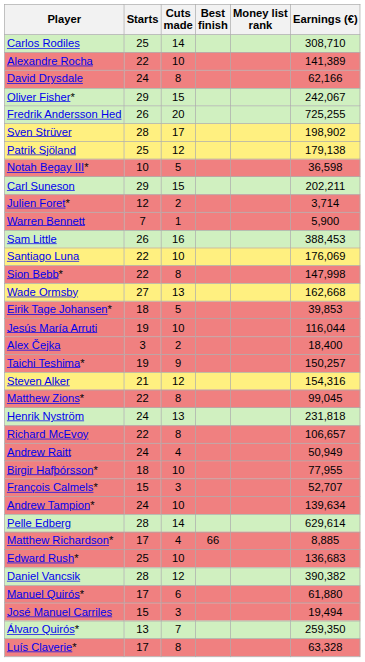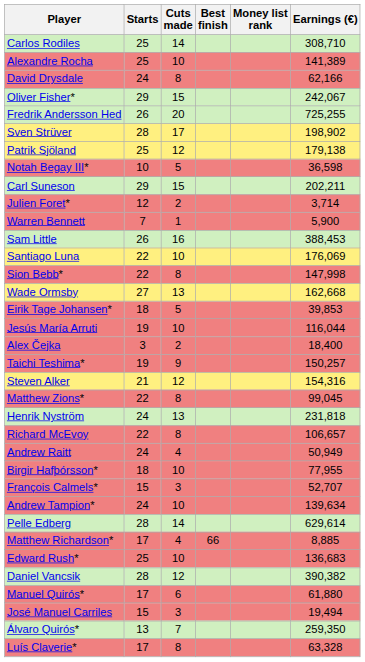 <table class="wikitable sortable" style="text-align:center">
 <tr>
 <th>Player</th>
 <th>Starts</th>
 <th>Cuts<br>made</th>
 <th>Best<br>finish</th>
 <th>Money list<br>rank</th>
 <th>Earnings (€)</th>
 </tr>
 <tr style="background:#D0F0C0;">
 <td align=left> <a href='#'>Carlos Rodiles</a></td>
 <td>25</td>
 <td>14</td>
 <td></td>
 <td></td>
 <td>308,710</td>
 </tr>
 <tr style="background:#F08080;">
 <td align=left> <a href='#'>Alexandre Rocha</a></td>
-<td>22</td>
+<td>25</td>
 <td>10</td>
 <td></td>
 <td></td>
 <td>141,389</td>
 </tr>
 <tr style="background:#F08080;">
 <td align=left> <a href='#'>David Drysdale</a></td>
 <td>24</td>
 <td>8</td>
 <td></td>
 <td></td>
 <td>62,166</td>
 </tr>
 <tr style="background:#D0F0C0;">
 <td align=left> <a href='#'>Oliver Fisher</a>*</td>
 <td>29</td>
 <td>15</td>
 <td></td>
 <td></td>
 <td>242,067</td>
 </tr>
 <tr style="background:#D0F0C0;">
 <td align=left> <a href='#'>Fredrik Andersson Hed</a></td>
 <td>26</td>
 <td>20</td>
 <td></td>
 <td></td>
 <td>725,255</td>
 </tr>
 <tr style="background:#FFF080;">
 <td align=left> <a href='#'>Sven Strüver</a></td>
 <td>28</td>
 <td>17</td>
 <td></td>
 <td></td>
 <td>198,902</td>
 </tr>
 <tr style="background:#FFF080;">
 <td align=left> <a href='#'>Patrik Sjöland</a></td>
 <td>25</td>
 <td>12</td>
 <td></td>
 <td></td>
 <td>179,138</td>
 </tr>
 <tr style="background:#F08080;">
 <td align=left> <a href='#'>Notah Begay III</a>*</td>
 <td>10</td>
 <td>5</td>
 <td></td>
 <td></td>
 <td>36,598</td>
 </tr>
 <tr style="background:#D0F0C0;">
 <td align=left> <a href='#'>Carl Suneson</a></td>
 <td>29</td>
 <td>15</td>
 <td><strong></strong></td>
 <td></td>
 <td>202,211</td>
 </tr>
 <tr style="background:#F08080;">
 <td align=left> <a href='#'>Julien Foret</a>*</td>
 <td>12</td>
 <td>2</td>
 <td></td>
 <td></td>
 <td>3,714</td>
 </tr>
 <tr style="background:#F08080;">
 <td align=left> <a href='#'>Warren Bennett</a></td>
 <td>7</td>
 <td>1</td>
 <td></td>
 <td></td>
 <td>5,900</td>
 </tr>
 <tr style="background:#D0F0C0;">
 <td align=left> <a href='#'>Sam Little</a></td>
 <td>26</td>
 <td>16</td>
 <td></td>
 <td></td>
 <td>388,453</td>
 </tr>
 <tr style="background:#FFF080;">
 <td align=left> <a href='#'>Santiago Luna</a></td>
 <td>22</td>
 <td>10</td>
 <td></td>
 <td></td>
 <td>176,069</td>
 </tr>
 <tr style="background:#F08080;">
 <td align=left> <a href='#'>Sion Bebb</a>*</td>
 <td>22</td>
 <td>8</td>
 <td></td>
 <td></td>
 <td>147,998</td>
 </tr>
 <tr style="background:#FFF080;">
 <td align=left> <a href='#'>Wade Ormsby</a></td>
 <td>27</td>
 <td>13</td>
 <td></td>
 <td></td>
 <td>162,668</td>
 </tr>
 <tr style="background:#F08080;">
 <td align=left> <a href='#'>Eirik Tage Johansen</a>*</td>
 <td>18</td>
 <td>5</td>
 <td></td>
 <td></td>
 <td>39,853</td>
 </tr>
 <tr style="background:#F08080;">
 <td align=left> <a href='#'>Jesús María Arruti</a></td>
 <td>19</td>
 <td>10</td>
 <td></td>
 <td></td>
 <td>116,044</td>
 </tr>
 <tr style="background:#F08080;">
 <td align=left> <a href='#'>Alex Čejka</a></td>
 <td>3</td>
 <td>2</td>
 <td></td>
 <td></td>
 <td>18,400</td>
 </tr>
 <tr style="background:#F08080;">
 <td align=left> <a href='#'>Taichi Teshima</a>*</td>
 <td>19</td>
 <td>9</td>
 <td></td>
 <td></td>
 <td>150,257</td>
 </tr>
 <tr style="background:#FFF080;">
 <td align=left> <a href='#'>Steven Alker</a></td>
 <td>21</td>
 <td>12</td>
 <td></td>
 <td></td>
 <td>154,316</td>
 </tr>
 <tr style="background:#F08080;">
 <td align=left> <a href='#'>Matthew Zions</a>*</td>
 <td>22</td>
 <td>8</td>
 <td></td>
 <td></td>
 <td>99,045</td>
 </tr>
 <tr style="background:#D0F0C0;">
 <td align=left> <a href='#'>Henrik Nyström</a></td>
 <td>24</td>
 <td>13</td>
 <td></td>
 <td></td>
 <td>231,818</td>
 </tr>
 <tr style="background:#F08080;">
 <td align=left> <a href='#'>Richard McEvoy</a></td>
 <td>22</td>
 <td>8</td>
 <td></td>
 <td></td>
 <td>106,657</td>
 </tr>
 <tr style="background:#F08080;">
 <td align=left> <a href='#'>Andrew Raitt</a></td>
 <td>24</td>
 <td>4</td>
 <td></td>
 <td></td>
 <td>50,949</td>
 </tr>
 <tr style="background:#F08080;">
 <td align=left> <a href='#'>Birgir Hafþórsson</a>*</td>
 <td>18</td>
 <td>10</td>
 <td></td>
 <td></td>
 <td>77,955</td>
 </tr>
 <tr style="background:#F08080;">
 <td align=left> <a href='#'>François Calmels</a>*</td>
 <td>15</td>
 <td>3</td>
 <td></td>
 <td></td>
 <td>52,707</td>
 </tr>
 <tr style="background:#F08080;">
 <td align=left> <a href='#'>Andrew Tampion</a>*</td>
 <td>24</td>
 <td>10</td>
 <td></td>
 <td></td>
 <td>139,634</td>
 </tr>
 <tr style="background:#D0F0C0;">
 <td align=left> <a href='#'>Pelle Edberg</a></td>
 <td>28</td>
 <td>14</td>
 <td></td>
 <td></td>
 <td>629,614</td>
 </tr>
 <tr style="background:#F08080;">
 <td align=left> <a href='#'>Matthew Richardson</a>*</td>
 <td>17</td>
 <td>4</td>
 <td>66</td>
 <td></td>
 <td>8,885</td>
 </tr>
 <tr style="background:#F08080;">
 <td align=left> <a href='#'>Edward Rush</a>*</td>
 <td>25</td>
 <td>10</td>
 <td></td>
 <td></td>
 <td>136,683</td>
 </tr>
 <tr style="background:#D0F0C0;">
 <td align=left> <a href='#'>Daniel Vancsik</a></td>
 <td>28</td>
 <td>12</td>
 <td><strong></strong></td>
 <td></td>
 <td>390,382</td>
 </tr>
 <tr style="background:#F08080;">
 <td align=left> <a href='#'>Manuel Quirós</a>*</td>
 <td>17</td>
 <td>6</td>
 <td></td>
 <td></td>
 <td>61,880</td>
 </tr>
 <tr style="background:#F08080;">
 <td align=left> <a href='#'>José Manuel Carriles</a></td>
 <td>15</td>
 <td>3</td>
 <td></td>
 <td></td>
 <td>19,494</td>
 </tr>
 <tr style="background:#D0F0C0;">
 <td align=left> <a href='#'>Álvaro Quirós</a>*</td>
 <td>13</td>
 <td>7</td>
 <td><strong></strong></td>
 <td></td>
 <td>259,350</td>
 </tr>
 <tr style="background:#F08080;">
 <td align=left> <a href='#'>Luís Claverie</a>*</td>
 <td>17</td>
 <td>8</td>
 <td></td>
 <td></td>
 <td>63,328</td>
 </tr>
 </table>
